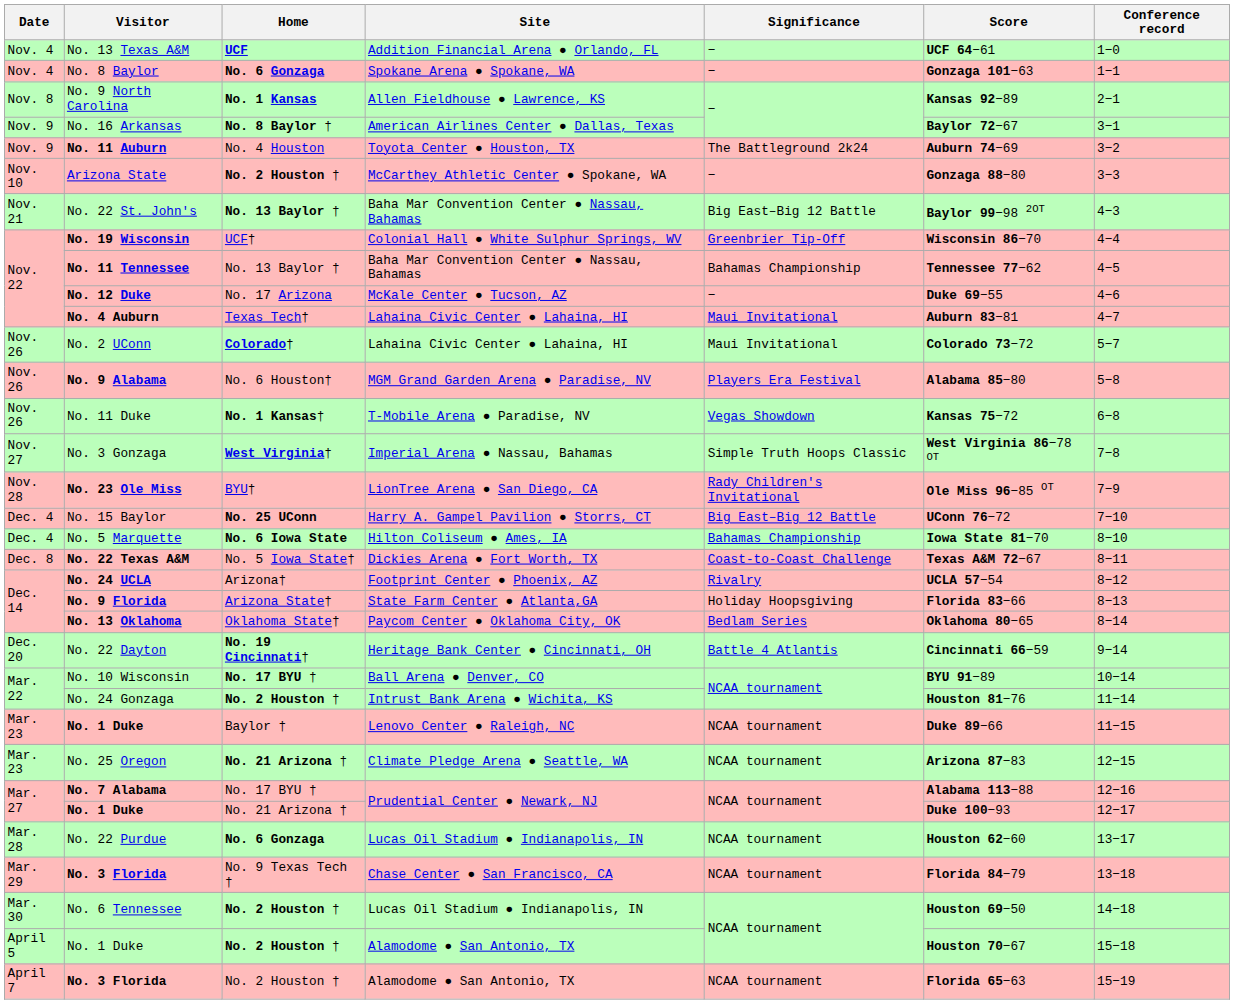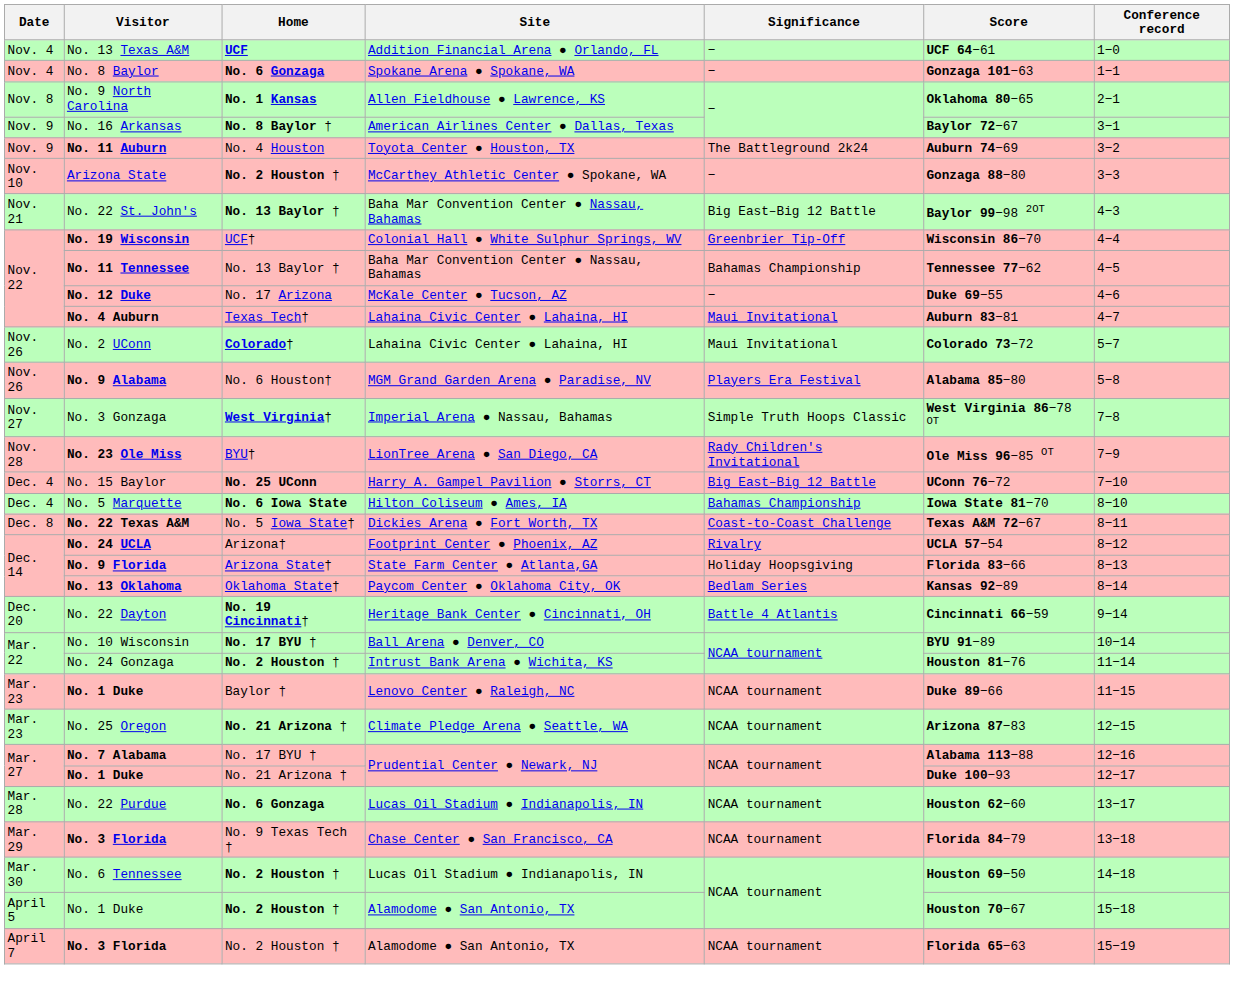 <table class="wikitable">
 <tr>
 <th>Date</th>
 <th>Visitor</th>
 <th>Home</th>
 <th>Site</th>
 <th>Significance</th>
 <th>Score</th>
 <th>Conference record</th>
 </tr>
 <tr style="background:#bfb;">
 <td>Nov. 4</td>
 <td>No. 13 <a href='#'>Texas A&M</a></td>
 <td><strong><a href='#'>UCF</a></strong></td>
 <td><a href='#'>Addition Financial Arena</a> ● <a href='#'>Orlando, FL</a></td>
 <td>−</td>
 <td><strong>UCF 64</strong>−61</td>
 <td>1−0</td>
 </tr>
 <tr style="background:#fbb;">
 <td>Nov. 4</td>
 <td>No. 8 <a href='#'>Baylor</a></td>
 <td><strong>No. 6 <a href='#'>Gonzaga</a></strong></td>
 <td><a href='#'>Spokane Arena</a> ● <a href='#'>Spokane, WA</a></td>
 <td>−</td>
 <td><strong>Gonzaga 101</strong>−63</td>
 <td>1−1</td>
 </tr>
 <tr style="background:#bfb;">
 <td>Nov. 8</td>
 <td>No. 9 <a href='#'>North Carolina</a></td>
 <td><strong>No. 1 <a href='#'>Kansas</a></strong></td>
 <td><a href='#'>Allen Fieldhouse</a> ● <a href='#'>Lawrence, KS</a></td>
 <td rowspan="2">−</td>
-<td><strong>Kansas 92</strong>−89</td>
+<td><strong>Oklahoma 80</strong>−65</td>
 <td>2−1</td>
 </tr>
 <tr style="background:#bfb;">
 <td>Nov. 9</td>
 <td>No. 16 <a href='#'>Arkansas</a></td>
 <td><strong> No. 8 Baylor </strong>†</td>
 <td><a href='#'>American Airlines Center</a> ● <a href='#'>Dallas, Texas</a></td>
 <td><strong>Baylor 72</strong>−67</td>
 <td>3−1</td>
 </tr>
 <tr style="background:#fbb;">
 <td>Nov. 9</td>
 <td><strong>No. 11 <a href='#'>Auburn</a></strong></td>
 <td>No. 4 <a href='#'>Houston</a></td>
 <td><a href='#'>Toyota Center</a> ● <a href='#'>Houston, TX</a></td>
 <td>The Battleground 2k24</td>
 <td><strong>Auburn 74</strong>−69</td>
 <td>3−2</td>
 </tr>
 <tr style="background:#fbb;">
 <td>Nov. 10</td>
 <td><a href='#'>Arizona State</a></td>
 <td><strong>No. 2 Houston</strong> †</td>
 <td><a href='#'>McCarthey Athletic Center</a> ● Spokane, WA</td>
 <td>−</td>
 <td><strong>Gonzaga 88</strong>−80</td>
 <td>3−3</td>
 </tr>
 <tr style="background:#bfb;">
 <td>Nov. 21</td>
 <td>No. 22 <a href='#'>St. John's</a></td>
 <td><strong>No. 13 Baylor</strong> †</td>
 <td>Baha Mar Convention Center ● <a href='#'>Nassau, Bahamas</a></td>
 <td>Big East–Big 12 Battle</td>
 <td><strong>Baylor 99</strong>−98 <sup>2OT</sup></td>
 <td>4−3</td>
 </tr>
 <tr style="background:#fbb;">
 <td rowspan="4">Nov. 22</td>
 <td><strong> No. 19 <a href='#'>Wisconsin</a></strong></td>
 <td><a href='#'>UCF</a>†</td>
 <td><a href='#'>Colonial Hall</a> ● <a href='#'>White Sulphur Springs, WV</a></td>
 <td><a href='#'>Greenbrier Tip-Off</a></td>
 <td><strong>Wisconsin 86</strong>−70</td>
 <td>4−4</td>
 </tr>
 <tr style="background:#fbb;">
 <td><strong>No. 11 <a href='#'>Tennessee</a></strong></td>
 <td>No. 13 Baylor †</td>
 <td>Baha Mar Convention Center ● Nassau, Bahamas</td>
 <td>Bahamas Championship</td>
 <td><strong>Tennessee 77</strong>−62</td>
 <td>4−5</td>
 </tr>
 <tr style="background:#fbb;">
 <td><strong>No. 12 <a href='#'>Duke</a></strong></td>
 <td>No. 17 <a href='#'>Arizona</a></td>
 <td><a href='#'>McKale Center</a> ● <a href='#'>Tucson, AZ</a></td>
 <td>−</td>
 <td><strong>Duke 69</strong>−55</td>
 <td>4−6</td>
 </tr>
 <tr style="background:#fbb;">
 <td><strong>No. 4 Auburn</strong></td>
 <td><a href='#'>Texas Tech</a>†</td>
 <td><a href='#'>Lahaina Civic Center</a> ● <a href='#'>Lahaina, HI</a></td>
 <td><a href='#'>Maui Invitational</a></td>
 <td><strong>Auburn 83</strong>−81</td>
 <td>4−7</td>
 </tr>
 <tr style="background:#bfb;">
 <td>Nov. 26</td>
 <td>No. 2 <a href='#'>UConn</a></td>
 <td><strong><a href='#'>Colorado</a></strong>†</td>
 <td>Lahaina Civic Center ● Lahaina, HI</td>
 <td>Maui Invitational</td>
 <td><strong>Colorado 73</strong>−72</td>
 <td>5−7</td>
 </tr>
 <tr style="background:#fbb;">
 <td>Nov. 26</td>
 <td><strong>No. 9 <a href='#'>Alabama</a></strong></td>
 <td>No. 6 Houston†</td>
 <td><a href='#'>MGM Grand Garden Arena</a> ● <a href='#'>Paradise, NV</a></td>
 <td><a href='#'>Players Era Festival</a></td>
 <td><strong>Alabama 85</strong>−80</td>
 <td>5−8</td>
 </tr>
 <tr style="background:#bfb;">
-<td>Nov. 26</td>
-<td>No. 11 Duke</td>
-<td><strong>No. 1 Kansas</strong>†</td>
-<td><a href='#'>T-Mobile Arena</a> ● Paradise, NV</td>
-<td><a href='#'>Vegas Showdown</a></td>
-<td><strong>Kansas 75</strong>−72</td>
-<td>6−8</td>
-</tr>
-<tr style="background:#bfb;">
 <td>Nov. 27</td>
 <td>No. 3 Gonzaga</td>
 <td><strong><a href='#'>West Virginia</a></strong>†</td>
 <td><a href='#'>Imperial Arena</a> ● Nassau, Bahamas</td>
 <td>Simple Truth Hoops Classic</td>
 <td><strong>West Virginia 86</strong>−78 <sup>OT</sup></td>
 <td>7−8</td>
 </tr>
 <tr style="background:#fbb;">
 <td>Nov. 28</td>
 <td><strong>No. 23 <a href='#'>Ole Miss</a></strong></td>
 <td><a href='#'>BYU</a>†</td>
 <td><a href='#'>LionTree Arena</a> ● <a href='#'>San Diego, CA</a></td>
 <td><a href='#'>Rady Children's Invitational</a></td>
 <td><strong>Ole Miss 96</strong>−85 <sup>OT</sup></td>
 <td>7−9</td>
 </tr>
 <tr style="background:#fbb;">
 <td>Dec. 4</td>
 <td>No. 15 Baylor</td>
 <td><strong>No. 25 UConn</strong></td>
 <td><a href='#'>Harry A. Gampel Pavilion</a> ● <a href='#'>Storrs, CT</a></td>
 <td><a href='#'>Big East–Big 12 Battle</a></td>
 <td><strong>UConn 76</strong>−72</td>
 <td>7−10</td>
 </tr>
 <tr style="background:#bfb;">
 <td>Dec. 4</td>
 <td>No. 5 <a href='#'>Marquette</a></td>
 <td><strong>No. 6 Iowa State</strong></td>
 <td><a href='#'>Hilton Coliseum</a> ● <a href='#'>Ames, IA</a></td>
 <td><a href='#'>Bahamas Championship</a></td>
 <td><strong>Iowa State 81</strong>−70</td>
 <td>8−10</td>
 </tr>
 <tr style="background:#fbb;">
 <td>Dec. 8</td>
 <td><strong>No. 22 Texas A&M</strong></td>
 <td>No. 5 <a href='#'>Iowa State</a>†</td>
 <td><a href='#'>Dickies Arena</a> ● <a href='#'>Fort Worth, TX</a></td>
 <td><a href='#'>Coast-to-Coast Challenge</a></td>
 <td><strong>Texas A&M 72</strong>−67</td>
 <td>8−11</td>
 </tr>
 <tr style="background:#fbb;">
 <td rowspan="3">Dec. 14</td>
 <td><strong>No. 24 <a href='#'>UCLA</a></strong></td>
 <td>Arizona†</td>
 <td><a href='#'>Footprint Center</a> ● <a href='#'>Phoenix, AZ</a></td>
 <td><a href='#'>Rivalry</a></td>
 <td><strong>UCLA 57</strong>−54</td>
 <td>8−12</td>
 </tr>
 <tr style="background:#fbb;">
 <td><strong>No. 9 <a href='#'>Florida</a></strong></td>
 <td><a href='#'>Arizona State</a>†</td>
 <td><a href='#'>State Farm Center</a> ● <a href='#'>Atlanta,GA</a></td>
 <td>Holiday Hoopsgiving</td>
 <td><strong>Florida 83</strong>−66</td>
 <td>8−13</td>
 </tr>
 <tr style="background:#fbb;">
 <td><strong>No. 13 <a href='#'>Oklahoma</a></strong></td>
 <td><a href='#'>Oklahoma State</a>†</td>
 <td><a href='#'>Paycom Center</a> ● <a href='#'>Oklahoma City, OK</a></td>
 <td><a href='#'>Bedlam Series</a></td>
-<td><strong>Oklahoma 80</strong>−65</td>
+<td><strong>Kansas 92</strong>−89</td>
 <td>8−14</td>
 </tr>
 <tr style="background:#bfb;">
 <td>Dec. 20</td>
 <td>No. 22 <a href='#'>Dayton</a></td>
 <td><strong>No. 19 <a href='#'>Cincinnati</a></strong>†</td>
 <td><a href='#'>Heritage Bank Center</a> ● <a href='#'>Cincinnati, OH</a></td>
 <td><a href='#'>Battle 4 Atlantis</a></td>
 <td><strong>Cincinnati 66</strong>−59</td>
 <td>9−14</td>
 </tr>
 <tr style="background:#bfb;">
 <td rowspan="2">Mar. 22</td>
 <td>No. 10 Wisconsin</td>
 <td><strong>No. 17 BYU</strong> †</td>
 <td><a href='#'>Ball Arena</a> ● <a href='#'>Denver, CO</a></td>
 <td rowspan="2"><a href='#'>NCAA tournament</a></td>
 <td><strong>BYU 91</strong>−89</td>
 <td>10−14</td>
 </tr>
 <tr style="background:#bfb;">
 <td>No. 24 Gonzaga</td>
 <td><strong>No. 2 Houston</strong> †</td>
 <td><a href='#'>Intrust Bank Arena</a> ● <a href='#'>Wichita, KS</a></td>
 <td><strong>Houston 81</strong>−76</td>
 <td>11−14</td>
 </tr>
 <tr style="background:#fbb;">
 <td>Mar. 23</td>
 <td><strong>No. 1 Duke</strong></td>
 <td>Baylor †</td>
 <td><a href='#'>Lenovo Center</a> ● <a href='#'>Raleigh, NC</a></td>
 <td>NCAA tournament</td>
 <td><strong>Duke 89</strong>−66</td>
 <td>11−15</td>
 </tr>
 <tr style="background:#bfb;">
 <td>Mar. 23</td>
 <td>No. 25 <a href='#'>Oregon</a></td>
 <td><strong>No. 21 Arizona</strong> †</td>
 <td><a href='#'>Climate Pledge Arena</a> ● <a href='#'>Seattle, WA</a></td>
 <td>NCAA tournament</td>
 <td><strong>Arizona 87</strong>−83</td>
 <td>12−15</td>
 </tr>
 <tr style="background:#fbb;">
 <td rowspan="2">Mar. 27</td>
 <td><strong>No. 7 Alabama</strong></td>
 <td>No. 17 BYU †</td>
 <td rowspan="2"><a href='#'>Prudential Center</a> ● <a href='#'>Newark, NJ</a></td>
 <td rowspan="2">NCAA tournament</td>
 <td><strong>Alabama 113</strong>−88</td>
 <td>12−16</td>
 </tr>
 <tr style="background:#fbb;">
 <td><strong>No. 1 Duke</strong></td>
 <td>No. 21 Arizona †</td>
 <td><strong>Duke 100</strong>−93</td>
 <td>12−17</td>
 </tr>
 <tr style="background:#bfb;">
 <td>Mar. 28</td>
 <td>No. 22 <a href='#'>Purdue</a></td>
 <td><strong>No. 6 Gonzaga</strong></td>
 <td><a href='#'>Lucas Oil Stadium</a> ● <a href='#'>Indianapolis, IN</a></td>
 <td>NCAA tournament</td>
 <td><strong>Houston 62</strong>−60</td>
 <td>13−17</td>
 </tr>
 <tr style="background:#fbb;">
 <td>Mar. 29</td>
 <td><strong>No. 3 <a href='#'>Florida</a></strong></td>
 <td>No. 9 Texas Tech †</td>
 <td><a href='#'>Chase Center</a> ● <a href='#'>San Francisco, CA</a></td>
 <td>NCAA tournament</td>
 <td><strong>Florida 84</strong>−79</td>
 <td>13−18</td>
 </tr>
 <tr style="background:#bfb;">
 <td>Mar. 30</td>
 <td>No. 6 <a href='#'>Tennessee</a></td>
 <td><strong>No. 2 Houston</strong> †</td>
 <td>Lucas Oil Stadium ● Indianapolis, IN</td>
 <td rowspan="2">NCAA tournament</td>
 <td><strong>Houston 69</strong>−50</td>
 <td>14−18</td>
 </tr>
 <tr style="background:#bfb;">
 <td>April 5</td>
 <td>No. 1 Duke</td>
 <td><strong>No. 2 Houston</strong> †</td>
 <td><a href='#'>Alamodome</a> ● <a href='#'>San Antonio, TX</a></td>
 <td><strong>Houston 70</strong>−67</td>
 <td>15−18</td>
 </tr>
 <tr style="background:#fbb;">
 <td>April 7</td>
 <td><strong>No. 3 Florida</strong></td>
 <td>No. 2 Houston †</td>
 <td>Alamodome ● San Antonio, TX</td>
 <td>NCAA tournament</td>
 <td><strong>Florida 65</strong>−63</td>
 <td>15−19</td>
 </tr>
 </table>
